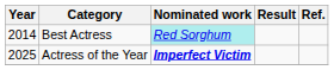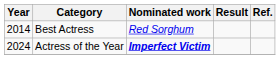 <table class="wikitable">
 <tr>
 <th>Year</th>
 <th>Category</th>
 <th>Nominated work</th>
 <th>Result</th>
 <th>Ref.</th>
 </tr>
 <tr>
 <td>2014</td>
 <td>Best Actress</td>
-<td style="background: paleturquoise;"><em><a href='#'>Red Sorghum</a></em></td>
+<td><em><a href='#'>Red Sorghum</a></em></td>
 <td></td>
 <td></td>
 </tr>
 <tr>
-<td>2025</td>
+<td>2024</td>
 <td>Actress of the Year</td>
 <td><strong><em><a href='#'>Imperfect Victim</a></em></strong></td>
 <td></td>
 <td></td>
 </tr>
 <tr>
 </tr>
 </table>
